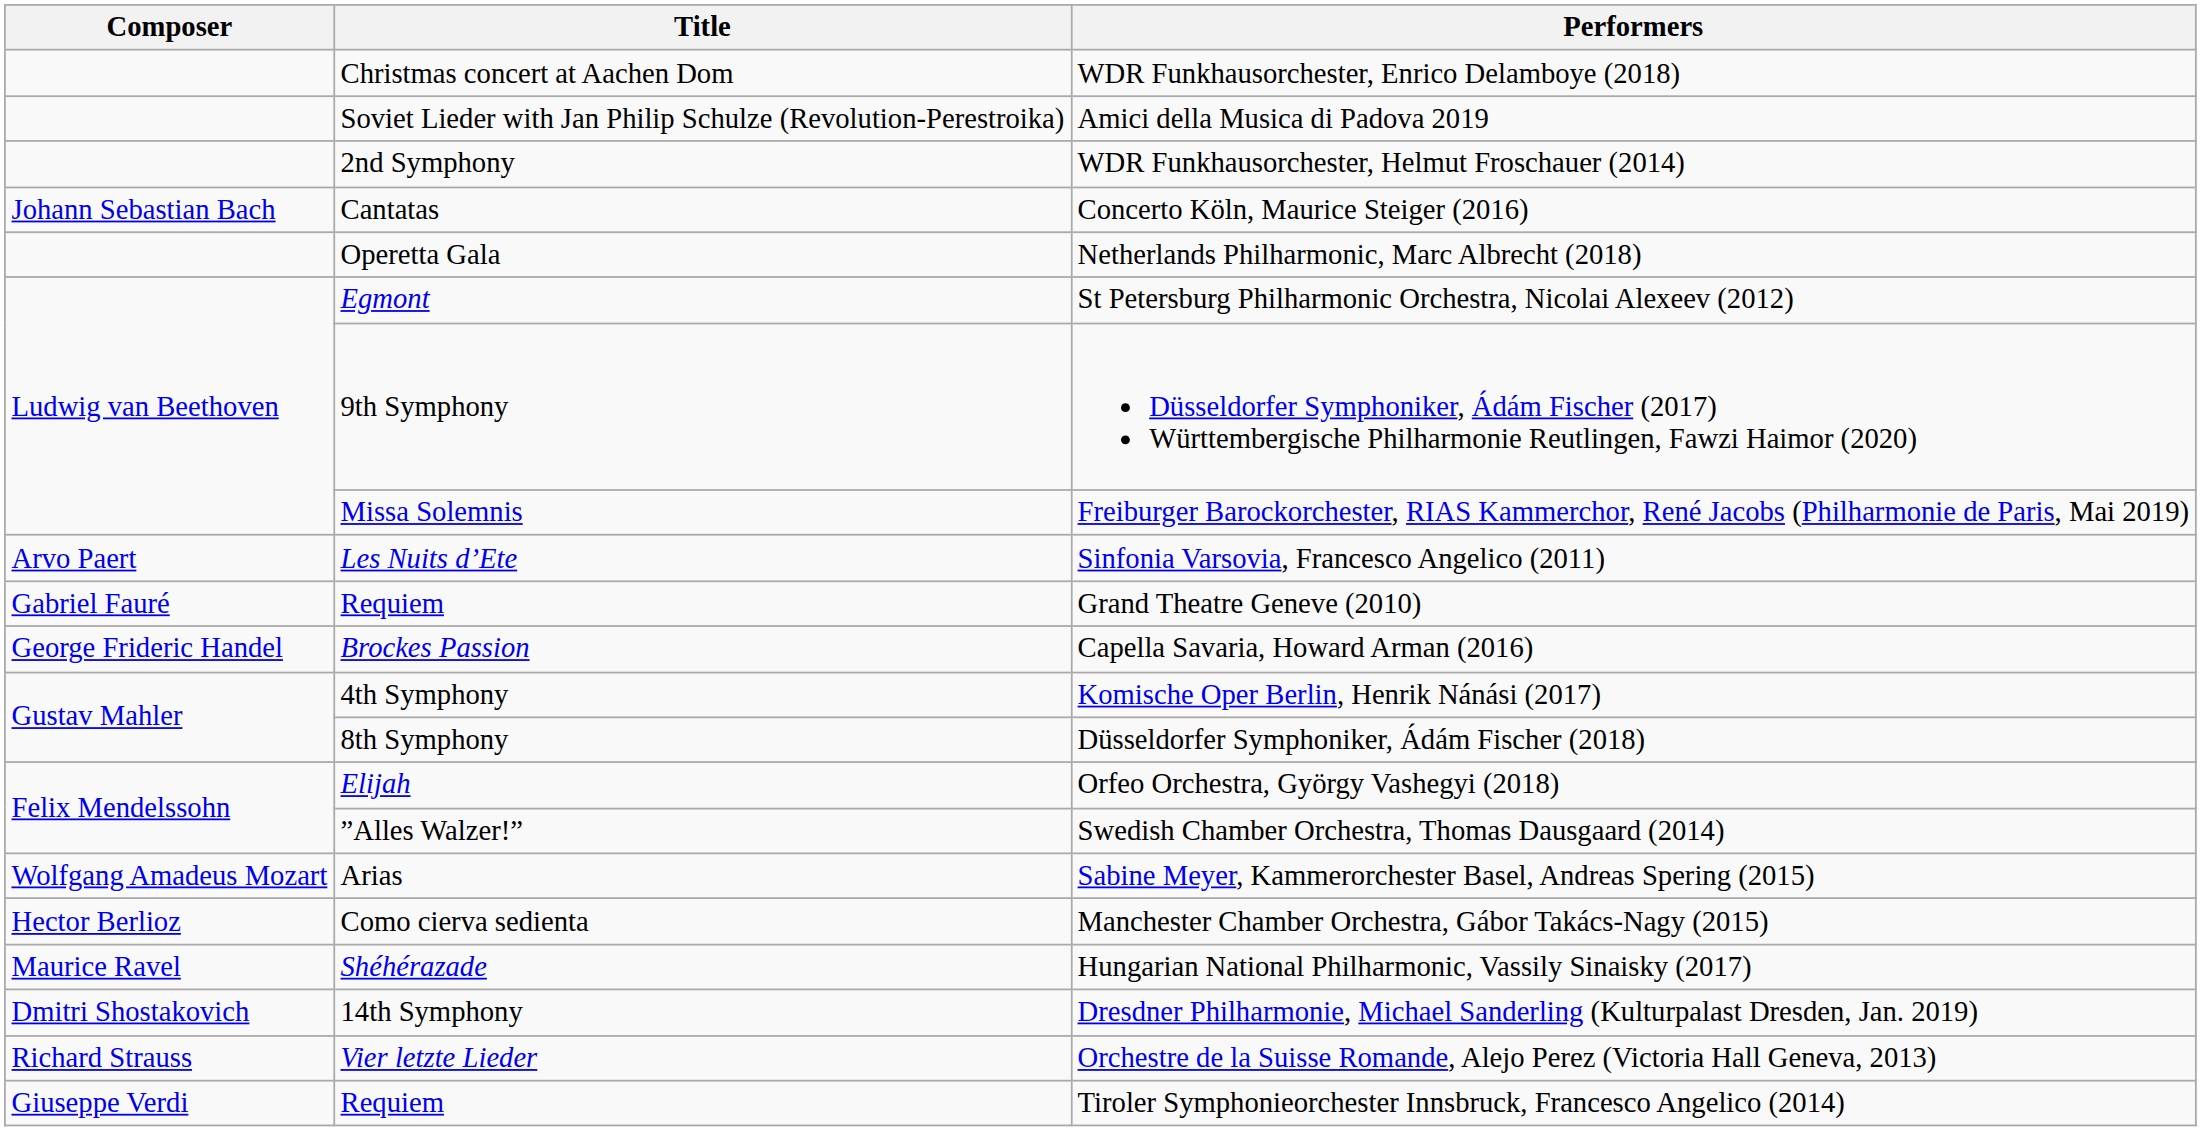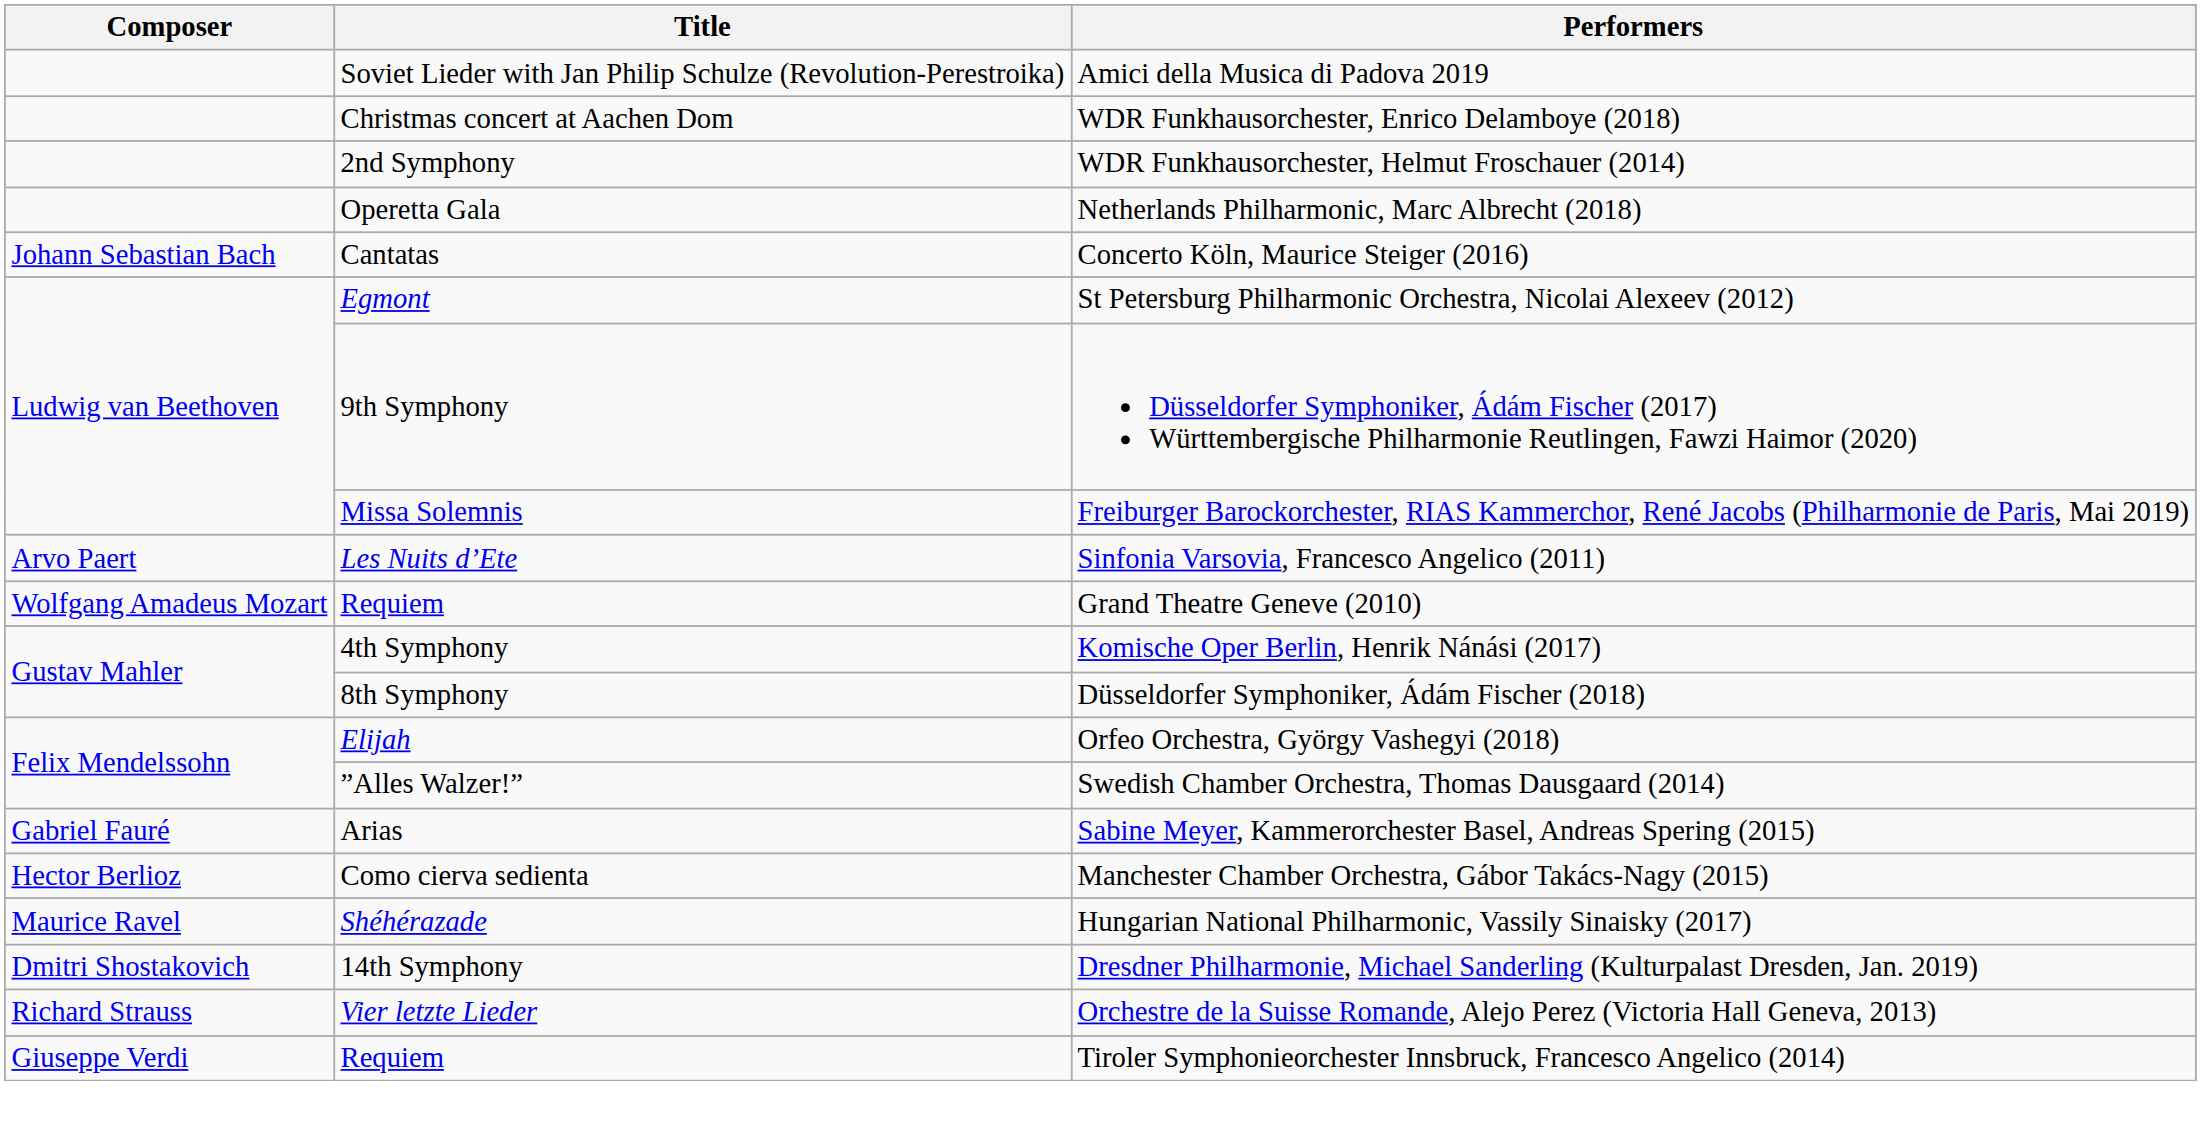 <table class="wikitable">
 <tr>
 <th>Composer</th>
 <th>Title</th>
 <th>Performers</th>
 </tr>
 <tr>
 <td></td>
-<td>Christmas concert at Aachen Dom</td>
-<td>WDR Funkhausorchester, Enrico Delamboye (2018)</td>
+<td>Soviet Lieder with Jan Philip Schulze (Revolution-Perestroika)</td>
+<td>Amici della Musica di Padova 2019</td>
 </tr>
 <tr>
 <td></td>
-<td>Soviet Lieder with Jan Philip Schulze (Revolution-Perestroika)</td>
-<td>Amici della Musica di Padova 2019</td>
+<td>Christmas concert at Aachen Dom</td>
+<td>WDR Funkhausorchester, Enrico Delamboye (2018)</td>
 </tr>
 <tr>
 <td></td>
 <td>2nd Symphony</td>
 <td>WDR Funkhausorchester, Helmut Froschauer (2014)</td>
 </tr>
 <tr>
+<td></td>
+<td>Operetta Gala</td>
+<td>Netherlands Philharmonic, Marc Albrecht (2018)</td>
+</tr>
+<tr>
 <td><a href='#'>Johann Sebastian Bach</a></td>
 <td>Cantatas</td>
 <td>Concerto Köln, Maurice Steiger (2016)</td>
-</tr>
-<tr>
-<td></td>
-<td>Operetta Gala</td>
-<td>Netherlands Philharmonic, Marc Albrecht (2018)</td>
 </tr>
 <tr>
 <td rowspan="3"><a href='#'>Ludwig van Beethoven</a></td>
 <td><em><a href='#'>Egmont</a></em></td>
 <td>St Petersburg Philharmonic Orchestra, Nicolai Alexeev (2012)</td>
 </tr>
 <tr>
 <td>9th Symphony</td>
 <td><br><ul><li><a href='#'>Düsseldorfer Symphoniker</a>, <a href='#'>Ádám Fischer</a> (2017)</li><li>Württembergische Philharmonie Reutlingen, Fawzi Haimor (2020)</li></ul></td>
 </tr>
 <tr>
 <td><a href='#'>Missa Solemnis</a></td>
 <td><a href='#'>Freiburger Barockorchester</a>, <a href='#'>RIAS Kammerchor</a>, <a href='#'>René Jacobs</a> (<a href='#'>Philharmonie de Paris</a>, Mai 2019)</td>
 </tr>
 <tr>
 <td><a href='#'>Arvo Paert</a></td>
 <td><em><a href='#'>Les Nuits d’Ete</a></em></td>
 <td><a href='#'>Sinfonia Varsovia</a>, Francesco Angelico (2011)</td>
 </tr>
 <tr>
-<td><a href='#'>Gabriel Fauré</a></td>
+<td><a href='#'>Wolfgang Amadeus Mozart</a></td>
 <td><a href='#'>Requiem</a></td>
 <td>Grand Theatre Geneve (2010)</td>
-</tr>
-<tr>
-<td><a href='#'>George Frideric Handel</a></td>
-<td><em><a href='#'>Brockes Passion</a></em></td>
-<td>Capella Savaria, Howard Arman (2016)</td>
 </tr>
 <tr>
 <td rowspan="2"><a href='#'>Gustav Mahler</a></td>
 <td>4th Symphony</td>
 <td><a href='#'>Komische Oper Berlin</a>, Henrik Nánási (2017)</td>
 </tr>
 <tr>
 <td>8th Symphony</td>
 <td>Düsseldorfer Symphoniker, Ádám Fischer (2018)</td>
 </tr>
 <tr>
 <td rowspan="2"><a href='#'>Felix Mendelssohn</a></td>
 <td><em><a href='#'>Elijah</a></em></td>
 <td>Orfeo Orchestra, György Vashegyi (2018)</td>
 </tr>
 <tr>
 <td>”Alles Walzer!”</td>
 <td>Swedish Chamber Orchestra, Thomas Dausgaard (2014)</td>
 </tr>
 <tr>
-<td><a href='#'>Wolfgang Amadeus Mozart</a></td>
+<td><a href='#'>Gabriel Fauré</a></td>
 <td>Arias</td>
 <td><a href='#'>Sabine Meyer</a>, Kammerorchester Basel, Andreas Spering (2015)</td>
 </tr>
 <tr>
 <td><a href='#'>Hector Berlioz</a></td>
 <td>Como cierva sedienta</td>
 <td>Manchester Chamber Orchestra, Gábor Takács-Nagy (2015)</td>
 </tr>
 <tr>
 <td><a href='#'>Maurice Ravel</a></td>
 <td><em><a href='#'>Shéhérazade</a></em></td>
 <td>Hungarian National Philharmonic, Vassily Sinaisky (2017)</td>
 </tr>
 <tr>
 <td><a href='#'>Dmitri Shostakovich</a></td>
 <td>14th Symphony</td>
 <td><a href='#'>Dresdner Philharmonie</a>, <a href='#'>Michael Sanderling</a> (Kulturpalast Dresden, Jan. 2019)</td>
 </tr>
 <tr>
 <td><a href='#'>Richard Strauss</a></td>
 <td><em><a href='#'>Vier letzte Lieder</a></em></td>
 <td><a href='#'>Orchestre de la Suisse Romande</a>, Alejo Perez (Victoria Hall Geneva, 2013)</td>
 </tr>
 <tr>
 <td><a href='#'>Giuseppe Verdi</a></td>
 <td><a href='#'>Requiem</a></td>
 <td>Tiroler Symphonieorchester Innsbruck, Francesco Angelico (2014)</td>
 </tr>
 </table>
